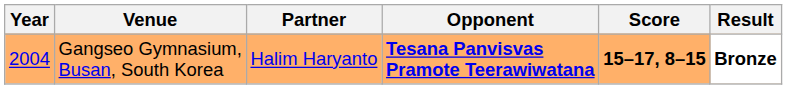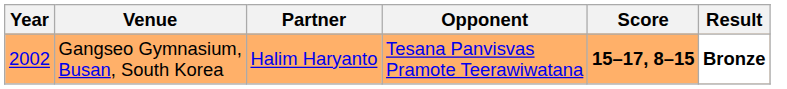 <table class="sortable wikitable" style="font-size: 90%;">
 <tr>
 <th>Year</th>
 <th>Venue</th>
 <th>Partner</th>
 <th>Opponent</th>
 <th>Score</th>
 <th>Result</th>
 </tr>
 <tr style="background:#FFB069">
-<td align="center"><a href='#'>2004</a></td>
+<td align="center"><a href='#'>2002</a></td>
 <td align="left">Gangseo Gymnasium,<br><a href='#'>Busan</a>, South Korea</td>
 <td align="left"> <a href='#'>Halim Haryanto</a></td>
-<td align="left"><strong> <a href='#'>Tesana Panvisvas</a><br> <a href='#'>Pramote Teerawiwatana</a></strong></td>
+<td align="left"> <a href='#'>Tesana Panvisvas</a><br> <a href='#'>Pramote Teerawiwatana</a></td>
 <td align="left"><strong>15–17, 8–15</strong></td>
 <td style="text-align:left; background:white"> <strong>Bronze</strong></td>
 </tr>
 </table>
